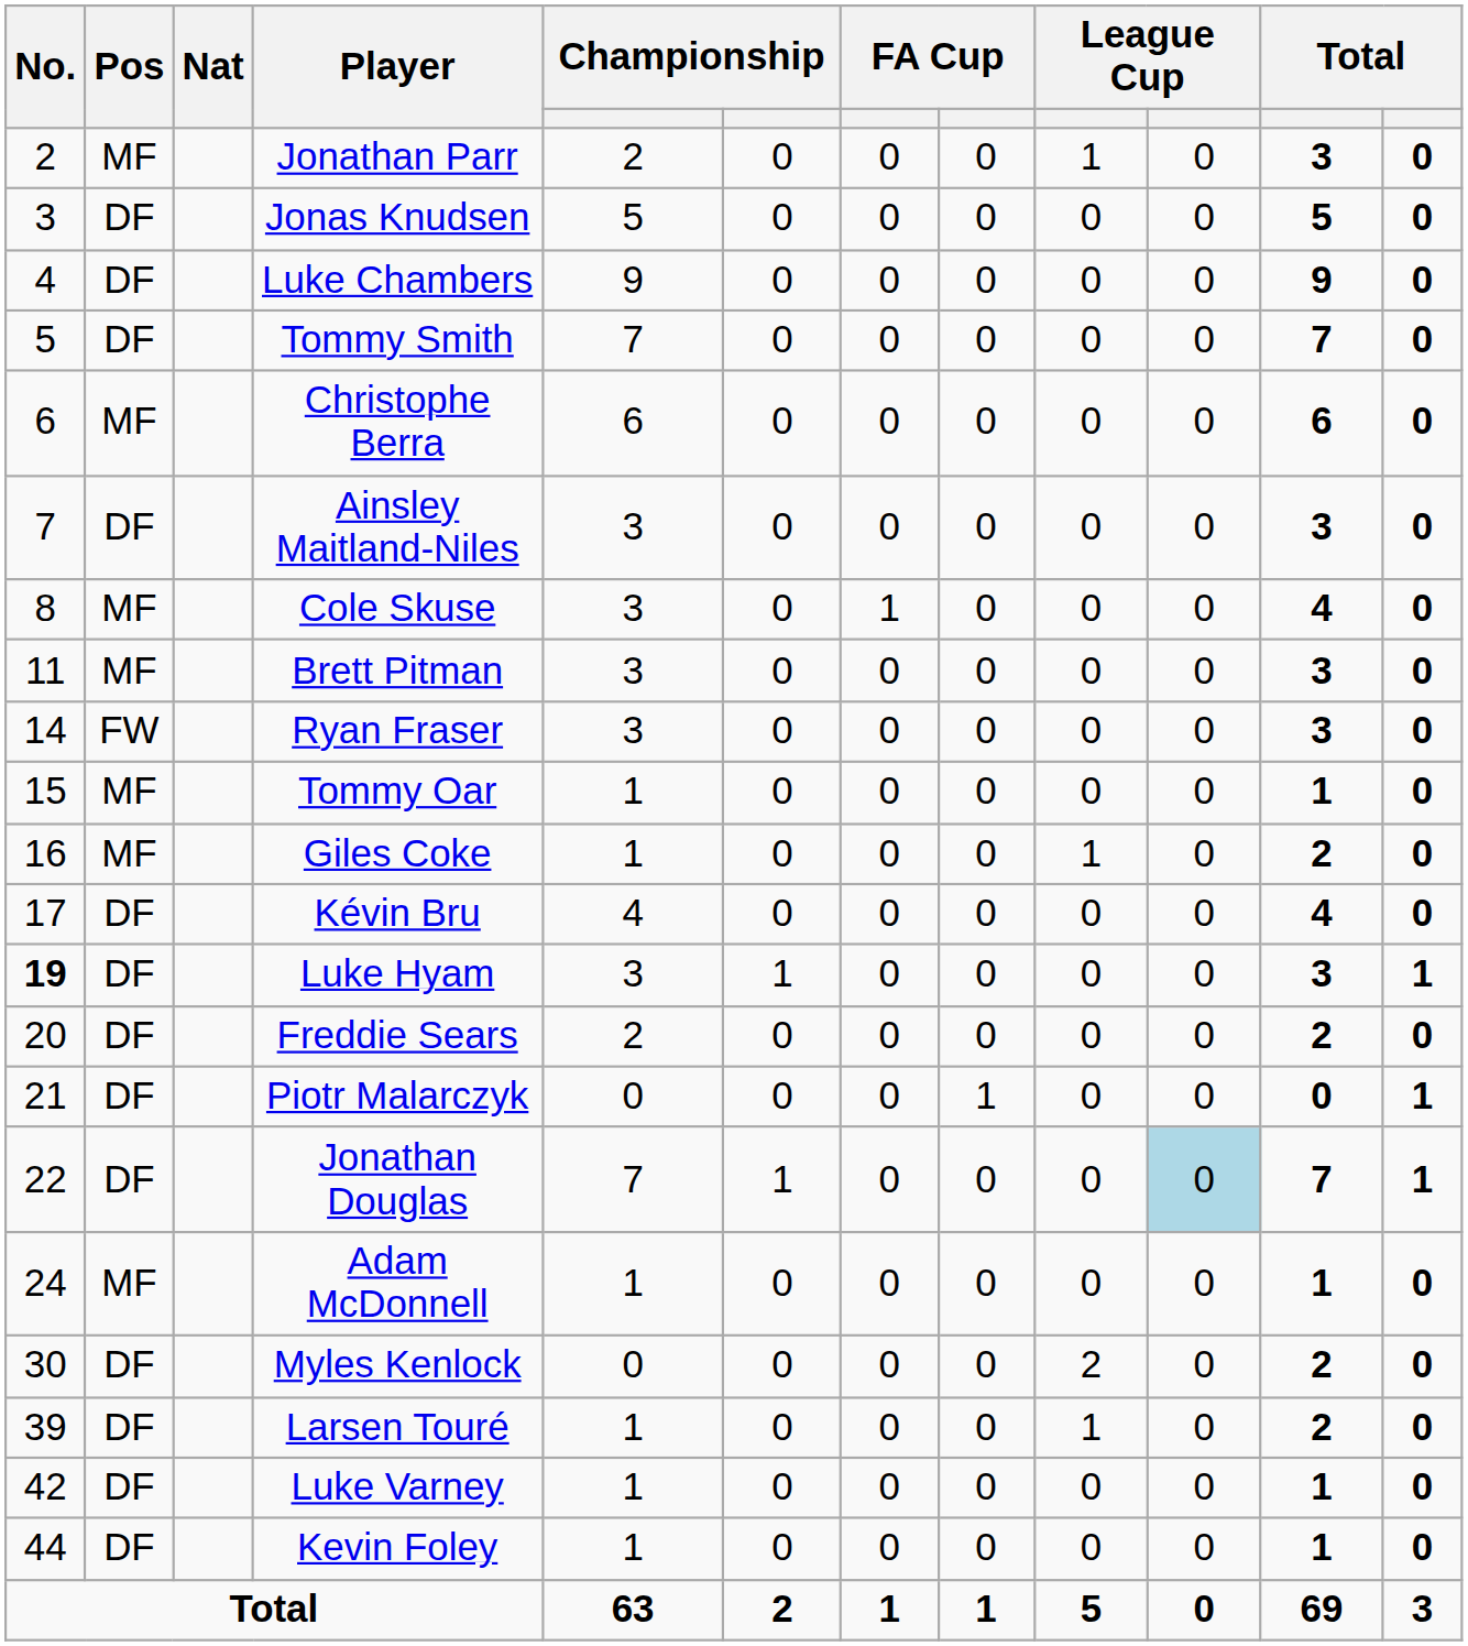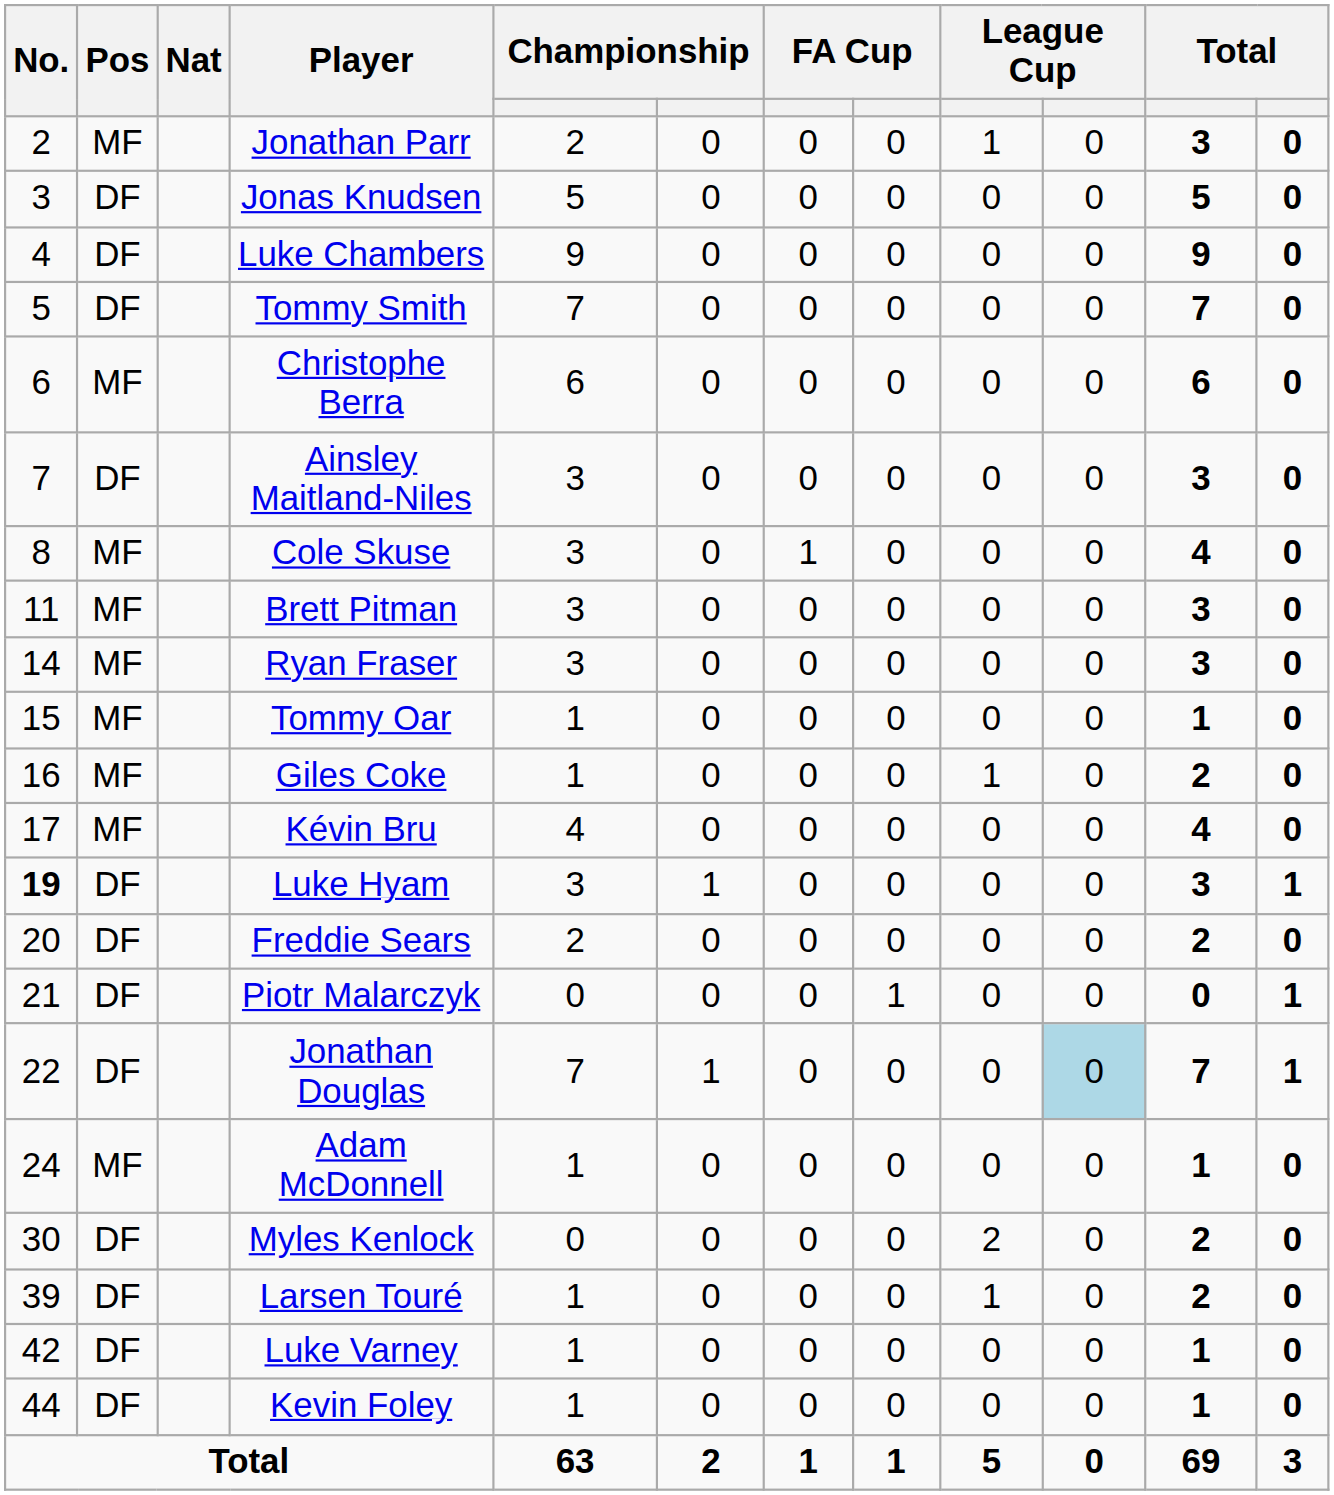 <table class="wikitable sortable" style="text-align: center;">
 <tr>
 <th rowspan="2">No.</th>
 <th rowspan="2">Pos</th>
 <th rowspan="2">Nat</th>
 <th rowspan="2">Player</th>
 <th colspan="2" width=125>Championship</th>
 <th colspan="2" width=125>FA Cup</th>
 <th colspan="2" width=125>League Cup</th>
 <th colspan="2" width=125>Total</th>
 </tr>
 <tr>
 <th></th>
 <th></th>
 <th></th>
 <th></th>
 <th></th>
 <th></th>
 <th></th>
 <th></th>
 </tr>
 <tr>
 <td>2</td>
 <td>MF</td>
 <td align="left"></td>
 <td><a href='#'>Jonathan Parr</a></td>
 <td>2</td>
 <td>0</td>
 <td>0</td>
 <td>0</td>
 <td>1</td>
 <td>0</td>
 <td><strong>3</strong></td>
 <td><strong>0</strong></td>
 </tr>
 <tr>
 <td>3</td>
 <td>DF</td>
 <td align="left"></td>
 <td><a href='#'>Jonas Knudsen</a></td>
 <td>5</td>
 <td>0</td>
 <td>0</td>
 <td>0</td>
 <td>0</td>
 <td>0</td>
 <td><strong>5</strong></td>
 <td><strong>0</strong></td>
 </tr>
 <tr>
 <td>4</td>
 <td>DF</td>
 <td align="left"></td>
 <td><a href='#'>Luke Chambers</a></td>
 <td>9</td>
 <td>0</td>
 <td>0</td>
 <td>0</td>
 <td>0</td>
 <td>0</td>
 <td><strong>9</strong></td>
 <td><strong>0</strong></td>
 </tr>
 <tr>
 <td>5</td>
 <td>DF</td>
 <td align="left"></td>
 <td><a href='#'>Tommy Smith</a></td>
 <td>7</td>
 <td>0</td>
 <td>0</td>
 <td>0</td>
 <td>0</td>
 <td>0</td>
 <td><strong>7</strong></td>
 <td><strong>0</strong></td>
 </tr>
 <tr>
 <td>6</td>
 <td>MF</td>
 <td align="left"></td>
 <td><a href='#'>Christophe Berra</a></td>
 <td>6</td>
 <td>0</td>
 <td>0</td>
 <td>0</td>
 <td>0</td>
 <td>0</td>
 <td><strong>6</strong></td>
 <td><strong>0</strong></td>
 </tr>
 <tr>
 <td>7</td>
 <td>DF</td>
 <td align="left"></td>
 <td><a href='#'>Ainsley Maitland-Niles</a></td>
 <td>3</td>
 <td>0</td>
 <td>0</td>
 <td>0</td>
 <td>0</td>
 <td>0</td>
 <td><strong>3</strong></td>
 <td><strong>0</strong></td>
 </tr>
 <tr>
 <td>8</td>
 <td>MF</td>
 <td align="left"></td>
 <td><a href='#'>Cole Skuse</a></td>
 <td>3</td>
 <td>0</td>
 <td>1</td>
 <td>0</td>
 <td>0</td>
 <td>0</td>
 <td><strong>4</strong></td>
 <td><strong>0</strong></td>
 </tr>
 <tr>
 <td>11</td>
 <td>MF</td>
 <td align="left"></td>
 <td><a href='#'>Brett Pitman</a></td>
 <td>3</td>
 <td>0</td>
 <td>0</td>
 <td>0</td>
 <td>0</td>
 <td>0</td>
 <td><strong>3</strong></td>
 <td><strong>0</strong></td>
 </tr>
 <tr>
 <td>14</td>
-<td>FW</td>
+<td>MF</td>
 <td align="left"></td>
 <td><a href='#'>Ryan Fraser</a></td>
 <td>3</td>
 <td>0</td>
 <td>0</td>
 <td>0</td>
 <td>0</td>
 <td>0</td>
 <td><strong>3</strong></td>
 <td><strong>0</strong></td>
 </tr>
 <tr>
 <td>15</td>
 <td>MF</td>
 <td align="left"></td>
 <td><a href='#'>Tommy Oar</a></td>
 <td>1</td>
 <td>0</td>
 <td>0</td>
 <td>0</td>
 <td>0</td>
 <td>0</td>
 <td><strong>1</strong></td>
 <td><strong>0</strong></td>
 </tr>
 <tr>
 <td>16</td>
 <td>MF</td>
 <td align="left"></td>
 <td><a href='#'>Giles Coke</a></td>
 <td>1</td>
 <td>0</td>
 <td>0</td>
 <td>0</td>
 <td>1</td>
 <td>0</td>
 <td><strong>2</strong></td>
 <td><strong>0</strong></td>
 </tr>
 <tr>
 <td>17</td>
-<td>DF</td>
+<td>MF</td>
 <td align="left"></td>
 <td><a href='#'>Kévin Bru</a></td>
 <td>4</td>
 <td>0</td>
 <td>0</td>
 <td>0</td>
 <td>0</td>
 <td>0</td>
 <td><strong>4</strong></td>
 <td><strong>0</strong></td>
 </tr>
 <tr>
 <td><strong>19</strong></td>
 <td>DF</td>
 <td align="left"></td>
 <td><a href='#'>Luke Hyam</a></td>
 <td>3</td>
 <td>1</td>
 <td>0</td>
 <td>0</td>
 <td>0</td>
 <td>0</td>
 <td><strong>3</strong></td>
 <td><strong>1</strong></td>
 </tr>
 <tr>
 <td>20</td>
 <td>DF</td>
 <td align="left"></td>
 <td><a href='#'>Freddie Sears</a></td>
 <td>2</td>
 <td>0</td>
 <td>0</td>
 <td>0</td>
 <td>0</td>
 <td>0</td>
 <td><strong>2</strong></td>
 <td><strong>0</strong></td>
 </tr>
 <tr>
 <td>21</td>
 <td>DF</td>
 <td align="left"></td>
 <td><a href='#'>Piotr Malarczyk</a></td>
 <td>0</td>
 <td>0</td>
 <td>0</td>
 <td>1</td>
 <td>0</td>
 <td>0</td>
 <td><strong>0</strong></td>
 <td><strong>1</strong></td>
 </tr>
 <tr>
 <td>22</td>
 <td>DF</td>
 <td align="left"></td>
 <td><a href='#'>Jonathan Douglas</a></td>
 <td>7</td>
 <td>1</td>
 <td>0</td>
 <td>0</td>
 <td>0</td>
 <td style="background: lightblue;">0</td>
 <td><strong>7</strong></td>
 <td><strong>1</strong></td>
 </tr>
 <tr>
 <td>24</td>
 <td>MF</td>
 <td align="left"></td>
 <td><a href='#'>Adam McDonnell</a></td>
 <td>1</td>
 <td>0</td>
 <td>0</td>
 <td>0</td>
 <td>0</td>
 <td>0</td>
 <td><strong>1</strong></td>
 <td><strong>0</strong></td>
 </tr>
 <tr>
 <td>30</td>
 <td>DF</td>
 <td align="left"></td>
 <td><a href='#'>Myles Kenlock</a></td>
 <td>0</td>
 <td>0</td>
 <td>0</td>
 <td>0</td>
 <td>2</td>
 <td>0</td>
 <td><strong>2</strong></td>
 <td><strong>0</strong></td>
 </tr>
 <tr>
 <td>39</td>
 <td>DF</td>
 <td align="left"></td>
 <td><a href='#'>Larsen Touré</a></td>
 <td>1</td>
 <td>0</td>
 <td>0</td>
 <td>0</td>
 <td>1</td>
 <td>0</td>
 <td><strong>2</strong></td>
 <td><strong>0</strong></td>
 </tr>
 <tr>
 <td>42</td>
 <td>DF</td>
 <td align="left"></td>
 <td><a href='#'>Luke Varney</a></td>
 <td>1</td>
 <td>0</td>
 <td>0</td>
 <td>0</td>
 <td>0</td>
 <td>0</td>
 <td><strong>1</strong></td>
 <td><strong>0</strong></td>
 </tr>
 <tr>
 <td>44</td>
 <td>DF</td>
 <td align="left"></td>
 <td><a href='#'>Kevin Foley</a></td>
 <td>1</td>
 <td>0</td>
 <td>0</td>
 <td>0</td>
 <td>0</td>
 <td>0</td>
 <td><strong>1</strong></td>
 <td><strong>0</strong></td>
 </tr>
 <tr>
 <td colspan=4><strong>Total</strong></td>
 <td><strong>63</strong></td>
 <td><strong>2</strong></td>
 <td><strong>1</strong></td>
 <td><strong>1</strong></td>
 <td><strong>5</strong></td>
 <td><strong>0</strong></td>
 <td><strong>69</strong></td>
 <td><strong>3</strong></td>
 </tr>
 </table>
